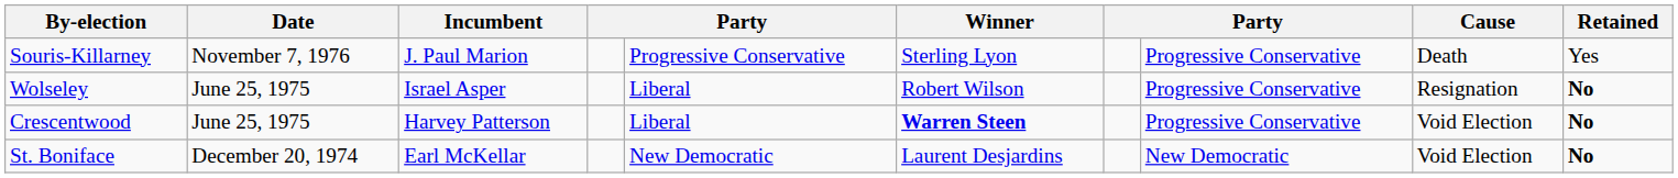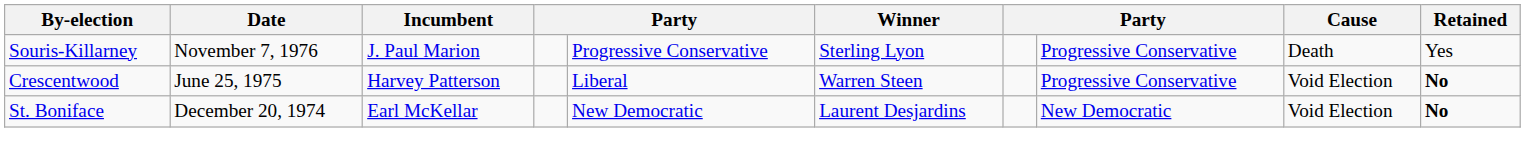 <table class="wikitable" style="width:100%">
 <tr>
 <th>By-election</th>
 <th>Date</th>
 <th>Incumbent</th>
 <th colspan="2">Party</th>
 <th>Winner</th>
 <th colspan="2">Party</th>
 <th>Cause</th>
 <th>Retained</th>
 </tr>
 <tr>
 <td><a href='#'>Souris-Killarney</a></td>
 <td>November 7, 1976</td>
 <td><a href='#'>J. Paul Marion</a></td>
 <td>    </td>
 <td><a href='#'>Progressive Conservative</a></td>
 <td><a href='#'>Sterling Lyon</a></td>
 <td>    </td>
 <td><a href='#'>Progressive Conservative</a></td>
 <td>Death</td>
 <td>Yes</td>
 </tr>
 <tr>
-<td><a href='#'>Wolseley</a></td>
-<td>June 25, 1975</td>
-<td><a href='#'>Israel Asper</a></td>
-<td>    </td>
-<td><a href='#'>Liberal</a></td>
-<td><a href='#'>Robert Wilson</a></td>
-<td>    </td>
-<td><a href='#'>Progressive Conservative</a></td>
-<td>Resignation</td>
-<td><strong>No</strong></td>
-</tr>
-<tr>
 <td><a href='#'>Crescentwood</a></td>
 <td>June 25, 1975</td>
 <td><a href='#'>Harvey Patterson</a></td>
 <td>    </td>
 <td><a href='#'>Liberal</a></td>
-<td><strong><a href='#'>Warren Steen</a></strong></td>
+<td><a href='#'>Warren Steen</a></td>
 <td>    </td>
 <td><a href='#'>Progressive Conservative</a></td>
 <td>Void Election</td>
 <td><strong>No</strong></td>
 </tr>
 <tr>
 <td><a href='#'>St. Boniface</a></td>
 <td>December 20, 1974</td>
 <td><a href='#'>Earl McKellar</a></td>
 <td>    </td>
 <td><a href='#'>New Democratic</a></td>
 <td><a href='#'>Laurent Desjardins</a></td>
 <td>    </td>
 <td><a href='#'>New Democratic</a></td>
 <td>Void Election</td>
 <td><strong>No</strong></td>
 </tr>
 </table>
